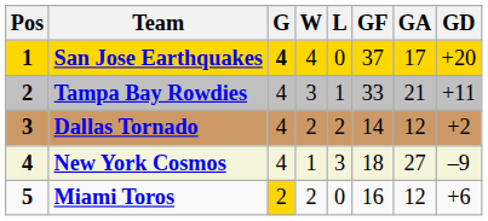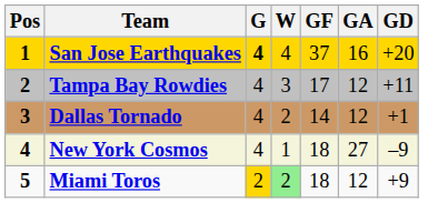 <table class="wikitable sortable">
 <tr>
 <th>Pos</th>
 <th>Team</th>
 <th>G</th>
 <th>W</th>
-<th>L</th>
 <th>GF</th>
 <th>GA</th>
 <th>GD</th>
 </tr>
 <tr style="background:gold;">
 <td align=center><strong>1</strong></td>
 <td><strong><a href='#'>San Jose Earthquakes</a></strong></td>
 <td align=center><strong>4</strong></td>
 <td align=center>4</td>
-<td align=center>0</td>
 <td align=center>37</td>
-<td align=center>17</td>
+<td align=center>16</td>
 <td align=center>+20</td>
 </tr>
 <tr style="background:silver;">
 <td align=center><strong>2</strong></td>
 <td><strong><a href='#'>Tampa Bay Rowdies</a></strong></td>
 <td align=center>4</td>
 <td align=center>3</td>
-<td align=center>1</td>
-<td align=center>33</td>
-<td align=center>21</td>
+<td align=center>17</td>
+<td align=center>12</td>
 <td align=center>+11</td>
 </tr>
 <tr style="background:#c96;">
 <td align=center><strong>3</strong></td>
 <td><strong><a href='#'>Dallas Tornado</a></strong></td>
 <td align=center>4</td>
 <td align=center>2</td>
-<td align=center>2</td>
 <td align=center>14</td>
 <td align=center>12</td>
-<td align=center>+2</td>
+<td align=center>+1</td>
 </tr>
 <tr style="background:beige;">
 <td align=center><strong>4</strong></td>
 <td><strong><a href='#'>New York Cosmos</a></strong></td>
 <td align=center>4</td>
 <td align=center>1</td>
-<td align=center>3</td>
 <td align=center>18</td>
 <td align=center>27</td>
 <td align=center>–9</td>
 </tr>
 <tr>
 <td align=center><strong>5</strong></td>
 <td><strong><a href='#'>Miami Toros</a></strong></td>
 <td align=center style="background: gold;">2</td>
-<td align=center>2</td>
-<td align=center>0</td>
-<td align=center>16</td>
+<td align=center style="background: lightgreen;">2</td>
+<td align=center>18</td>
 <td align=center>12</td>
-<td align=center>+6</td>
+<td align=center>+9</td>
 </tr>
 </table>
